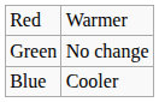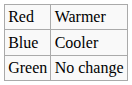 <table class="wikitable">
 <tr>
 <td> Red</td>
 <td>Warmer</td>
 </tr>
 <tr>
+<td> Blue</td>
+<td>Cooler</td>
+</tr>
+<tr>
 <td> Green</td>
 <td>No change</td>
 </tr>
-<tr>
-<td> Blue</td>
-<td>Cooler</td>
-</tr>
 </table>
